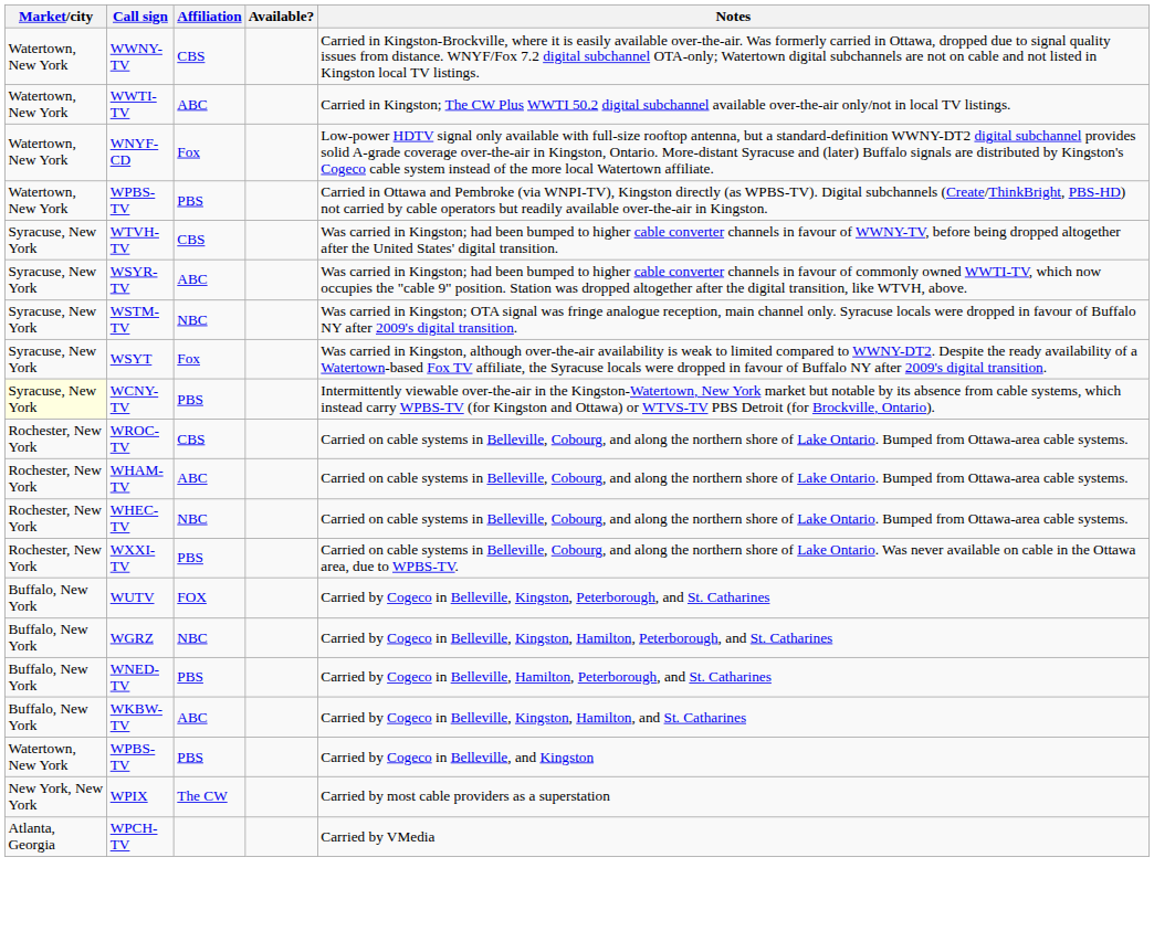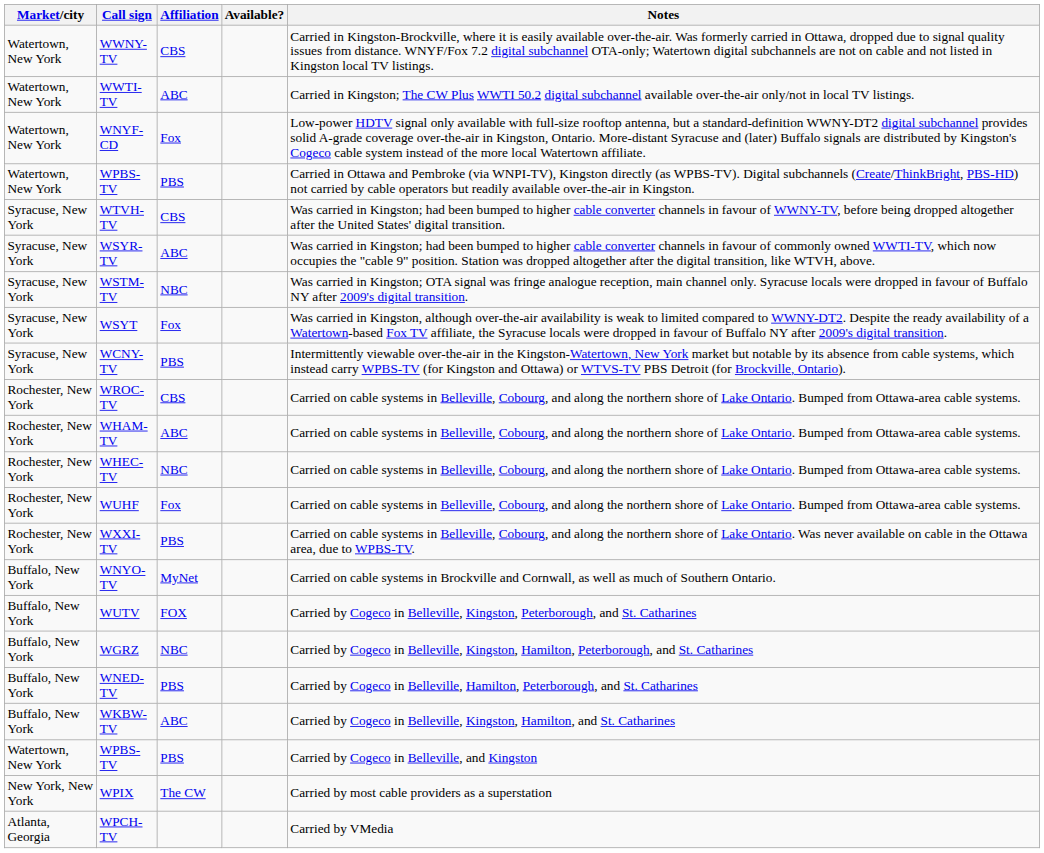 <table class="wikitable sortable">
 <tr>
 <th><a href='#'>Market</a>/city</th>
 <th><a href='#'>Call sign</a></th>
 <th><a href='#'>Affiliation</a></th>
 <th>Available?</th>
 <th>Notes</th>
 </tr>
 <tr>
 <td>Watertown, New York</td>
 <td><a href='#'>WWNY-TV</a></td>
 <td><a href='#'>CBS</a></td>
 <td></td>
 <td>Carried in Kingston-Brockville, where it is easily available over-the-air. Was formerly carried in Ottawa, dropped due to signal quality issues from distance. WNYF/Fox 7.2 <a href='#'>digital subchannel</a> OTA-only; Watertown digital subchannels are not on cable and not listed in Kingston local TV listings.</td>
 </tr>
 <tr>
 <td>Watertown, New York</td>
 <td><a href='#'>WWTI-TV</a></td>
 <td><a href='#'>ABC</a></td>
 <td></td>
 <td>Carried in Kingston; <a href='#'>The CW Plus</a> <a href='#'>WWTI 50.2</a> <a href='#'>digital subchannel</a> available over-the-air only/not in local TV listings.</td>
 </tr>
 <tr>
 <td>Watertown, New York</td>
 <td><a href='#'>WNYF-CD</a></td>
 <td><a href='#'>Fox</a></td>
 <td></td>
 <td>Low-power <a href='#'>HDTV</a> signal only available with full-size rooftop antenna, but a standard-definition WWNY-DT2 <a href='#'>digital subchannel</a> provides solid A-grade coverage over-the-air in Kingston, Ontario. More-distant Syracuse and (later) Buffalo signals are distributed by Kingston's <a href='#'>Cogeco</a> cable system instead of the more local Watertown affiliate.</td>
 </tr>
 <tr>
 <td>Watertown, New York</td>
 <td><a href='#'>WPBS-TV</a></td>
 <td><a href='#'>PBS</a></td>
 <td></td>
 <td>Carried in Ottawa and Pembroke (via WNPI-TV), Kingston directly (as WPBS-TV). Digital subchannels (<a href='#'>Create</a>/<a href='#'>ThinkBright</a>, <a href='#'>PBS-HD</a>) not carried by cable operators but readily available over-the-air in Kingston.</td>
 </tr>
 <tr>
 <td>Syracuse, New York</td>
 <td><a href='#'>WTVH-TV</a></td>
 <td><a href='#'>CBS</a></td>
 <td></td>
 <td>Was carried in Kingston; had been bumped to higher <a href='#'>cable converter</a> channels in favour of <a href='#'>WWNY-TV</a>, before being dropped altogether after the United States' digital transition.</td>
 </tr>
 <tr>
 <td>Syracuse, New York</td>
 <td><a href='#'>WSYR-TV</a></td>
 <td><a href='#'>ABC</a></td>
 <td></td>
 <td> Was carried in Kingston; had been bumped to higher <a href='#'>cable converter</a> channels in favour of commonly owned <a href='#'>WWTI-TV</a>, which now occupies the "cable 9" position.  Station was dropped altogether after the digital transition, like WTVH, above.</td>
 </tr>
 <tr>
 <td>Syracuse, New York</td>
 <td><a href='#'>WSTM-TV</a></td>
 <td><a href='#'>NBC</a></td>
 <td></td>
 <td> Was carried in Kingston; OTA signal was fringe analogue reception, main channel only. Syracuse locals were dropped in favour of Buffalo NY after <a href='#'>2009's digital transition</a>.</td>
 </tr>
 <tr>
 <td>Syracuse, New York</td>
 <td><a href='#'>WSYT</a></td>
 <td><a href='#'>Fox</a></td>
 <td></td>
 <td> Was carried in Kingston, although over-the-air availability is weak to limited compared to <a href='#'>WWNY-DT2</a>. Despite the ready availability of a <a href='#'>Watertown</a>-based <a href='#'>Fox TV</a> affiliate, the Syracuse locals were dropped in favour of Buffalo NY after <a href='#'>2009's digital transition</a>.</td>
 </tr>
 <tr>
-<td style="background: lightyellow;">Syracuse, New York</td>
+<td>Syracuse, New York</td>
 <td><a href='#'>WCNY-TV</a></td>
 <td><a href='#'>PBS</a></td>
 <td></td>
 <td>Intermittently viewable over-the-air in the Kingston-<a href='#'>Watertown, New York</a> market but notable by its absence from cable systems, which instead carry <a href='#'>WPBS-TV</a> (for Kingston and Ottawa) or <a href='#'>WTVS-TV</a> PBS Detroit (for <a href='#'>Brockville, Ontario</a>).</td>
 </tr>
 <tr>
 <td>Rochester, New York</td>
 <td><a href='#'>WROC-TV</a></td>
 <td><a href='#'>CBS</a></td>
 <td></td>
 <td>Carried on cable systems in <a href='#'>Belleville</a>, <a href='#'>Cobourg</a>, and along the northern shore of <a href='#'>Lake Ontario</a>. Bumped from Ottawa-area cable systems.</td>
 </tr>
 <tr>
 <td>Rochester, New York</td>
 <td><a href='#'>WHAM-TV</a></td>
 <td><a href='#'>ABC</a></td>
 <td></td>
 <td>Carried on cable systems in <a href='#'>Belleville</a>, <a href='#'>Cobourg</a>, and along the northern shore of <a href='#'>Lake Ontario</a>. Bumped from Ottawa-area cable systems.</td>
 </tr>
 <tr>
 <td>Rochester, New York</td>
 <td><a href='#'>WHEC-TV</a></td>
 <td><a href='#'>NBC</a></td>
 <td></td>
 <td>Carried on cable systems in <a href='#'>Belleville</a>, <a href='#'>Cobourg</a>, and along the northern shore of <a href='#'>Lake Ontario</a>. Bumped from Ottawa-area cable systems.</td>
 </tr>
 <tr>
 <td>Rochester, New York</td>
+<td><a href='#'>WUHF</a></td>
+<td><a href='#'>Fox</a></td>
+<td></td>
+<td>Carried on cable systems in <a href='#'>Belleville</a>, <a href='#'>Cobourg</a>, and along the northern shore of <a href='#'>Lake Ontario</a>. Bumped from Ottawa-area cable systems.</td>
+</tr>
+<tr>
+<td>Rochester, New York</td>
 <td><a href='#'>WXXI-TV</a></td>
 <td><a href='#'>PBS</a></td>
 <td></td>
 <td>Carried on cable systems in <a href='#'>Belleville</a>, <a href='#'>Cobourg</a>, and along the northern shore of <a href='#'>Lake Ontario</a>. Was never available on cable in the Ottawa area, due to <a href='#'>WPBS-TV</a>.</td>
+</tr>
+<tr>
+<td>Buffalo, New York</td>
+<td><a href='#'>WNYO-TV</a></td>
+<td><a href='#'>MyNet</a></td>
+<td></td>
+<td>Carried on cable systems in Brockville and Cornwall, as well as much of Southern Ontario.</td>
 </tr>
 <tr>
 <td>Buffalo, New York</td>
 <td><a href='#'>WUTV</a></td>
 <td><a href='#'>FOX</a></td>
 <td></td>
 <td>Carried by <a href='#'>Cogeco</a> in <a href='#'>Belleville</a>, <a href='#'>Kingston</a>, <a href='#'>Peterborough</a>, and <a href='#'>St. Catharines</a></td>
 </tr>
 <tr>
 <td>Buffalo, New York</td>
 <td><a href='#'>WGRZ</a></td>
 <td><a href='#'>NBC</a></td>
 <td></td>
 <td>Carried by <a href='#'>Cogeco</a> in <a href='#'>Belleville</a>, <a href='#'>Kingston</a>, <a href='#'>Hamilton</a>, <a href='#'>Peterborough</a>, and <a href='#'>St. Catharines</a></td>
 </tr>
 <tr>
 <td>Buffalo, New York</td>
 <td><a href='#'>WNED-TV</a></td>
 <td><a href='#'>PBS</a></td>
 <td></td>
 <td>Carried by <a href='#'>Cogeco</a> in <a href='#'>Belleville</a>, <a href='#'>Hamilton</a>, <a href='#'>Peterborough</a>, and <a href='#'>St. Catharines</a></td>
 </tr>
 <tr>
 <td>Buffalo, New York</td>
 <td><a href='#'>WKBW-TV</a></td>
 <td><a href='#'>ABC</a></td>
 <td></td>
 <td>Carried by <a href='#'>Cogeco</a> in <a href='#'>Belleville</a>, <a href='#'>Kingston</a>, <a href='#'>Hamilton</a>, and <a href='#'>St. Catharines</a></td>
 </tr>
 <tr>
 <td>Watertown, New York</td>
 <td><a href='#'>WPBS-TV</a></td>
 <td><a href='#'>PBS</a></td>
 <td></td>
 <td>Carried by <a href='#'>Cogeco</a> in <a href='#'>Belleville</a>, and <a href='#'>Kingston</a></td>
 </tr>
 <tr>
 <td>New York, New York</td>
 <td><a href='#'>WPIX</a></td>
 <td><a href='#'>The CW</a></td>
 <td></td>
 <td>Carried by most cable providers as a superstation</td>
 </tr>
 <tr>
 <td>Atlanta, Georgia</td>
 <td><a href='#'>WPCH-TV</a></td>
 <td></td>
 <td></td>
 <td>Carried by VMedia</td>
 </tr>
 </table>
